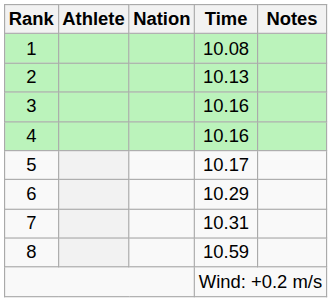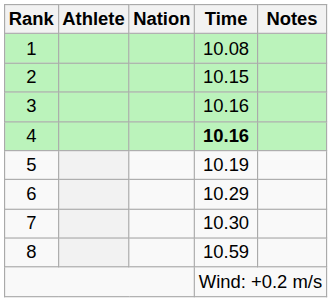 <table class="wikitable plainrowheaders sortable" style="text-align:center;">
 <tr>
 <th scope=col>Rank</th>
 <th scope=col>Athlete</th>
 <th scope=col>Nation</th>
 <th scope=col>Time</th>
 <th scope=col>Notes</th>
 </tr>
 <tr bgcolor=#bbf3bb>
 <td>1</td>
 <th scope=row style="background:#bbf3bb; text-align:left;"></th>
 <td align=left></td>
 <td>10.08</td>
 <td></td>
 </tr>
 <tr bgcolor=#bbf3bb>
 <td>2</td>
 <th scope=row style="background:#bbf3bb; text-align:left;"></th>
 <td align=left></td>
-<td>10.13</td>
+<td>10.15</td>
 <td></td>
 </tr>
 <tr bgcolor=#bbf3bb>
 <td>3</td>
 <th scope=row style="background:#bbf3bb; text-align:left;"></th>
 <td align=left></td>
 <td>10.16</td>
 <td></td>
 </tr>
 <tr bgcolor=#bbf3bb>
 <td>4</td>
 <th scope=row style="background:#bbf3bb; text-align:left;"></th>
 <td align=left></td>
-<td>10.16</td>
+<td><strong>10.16</strong></td>
 <td></td>
 </tr>
 <tr>
 <td>5</td>
 <th scope=row style=text-align:left;></th>
 <td align=left></td>
-<td>10.17</td>
+<td>10.19</td>
 <td></td>
 </tr>
 <tr>
 <td>6</td>
 <th scope=row style=text-align:left;></th>
 <td align=left></td>
 <td>10.29</td>
 <td></td>
 </tr>
 <tr>
 <td>7</td>
 <th scope=row style=text-align:left;></th>
 <td align=left></td>
-<td>10.31</td>
+<td>10.30</td>
 <td></td>
 </tr>
 <tr>
 <td>8</td>
 <th scope=row style=text-align:left;></th>
 <td align=left></td>
 <td>10.59</td>
 <td></td>
 </tr>
 <tr class=sortbottom>
 <td colspan=3></td>
 <td colspan=2 style=text-align:left;>Wind: +0.2 m/s</td>
 </tr>
 </table>
